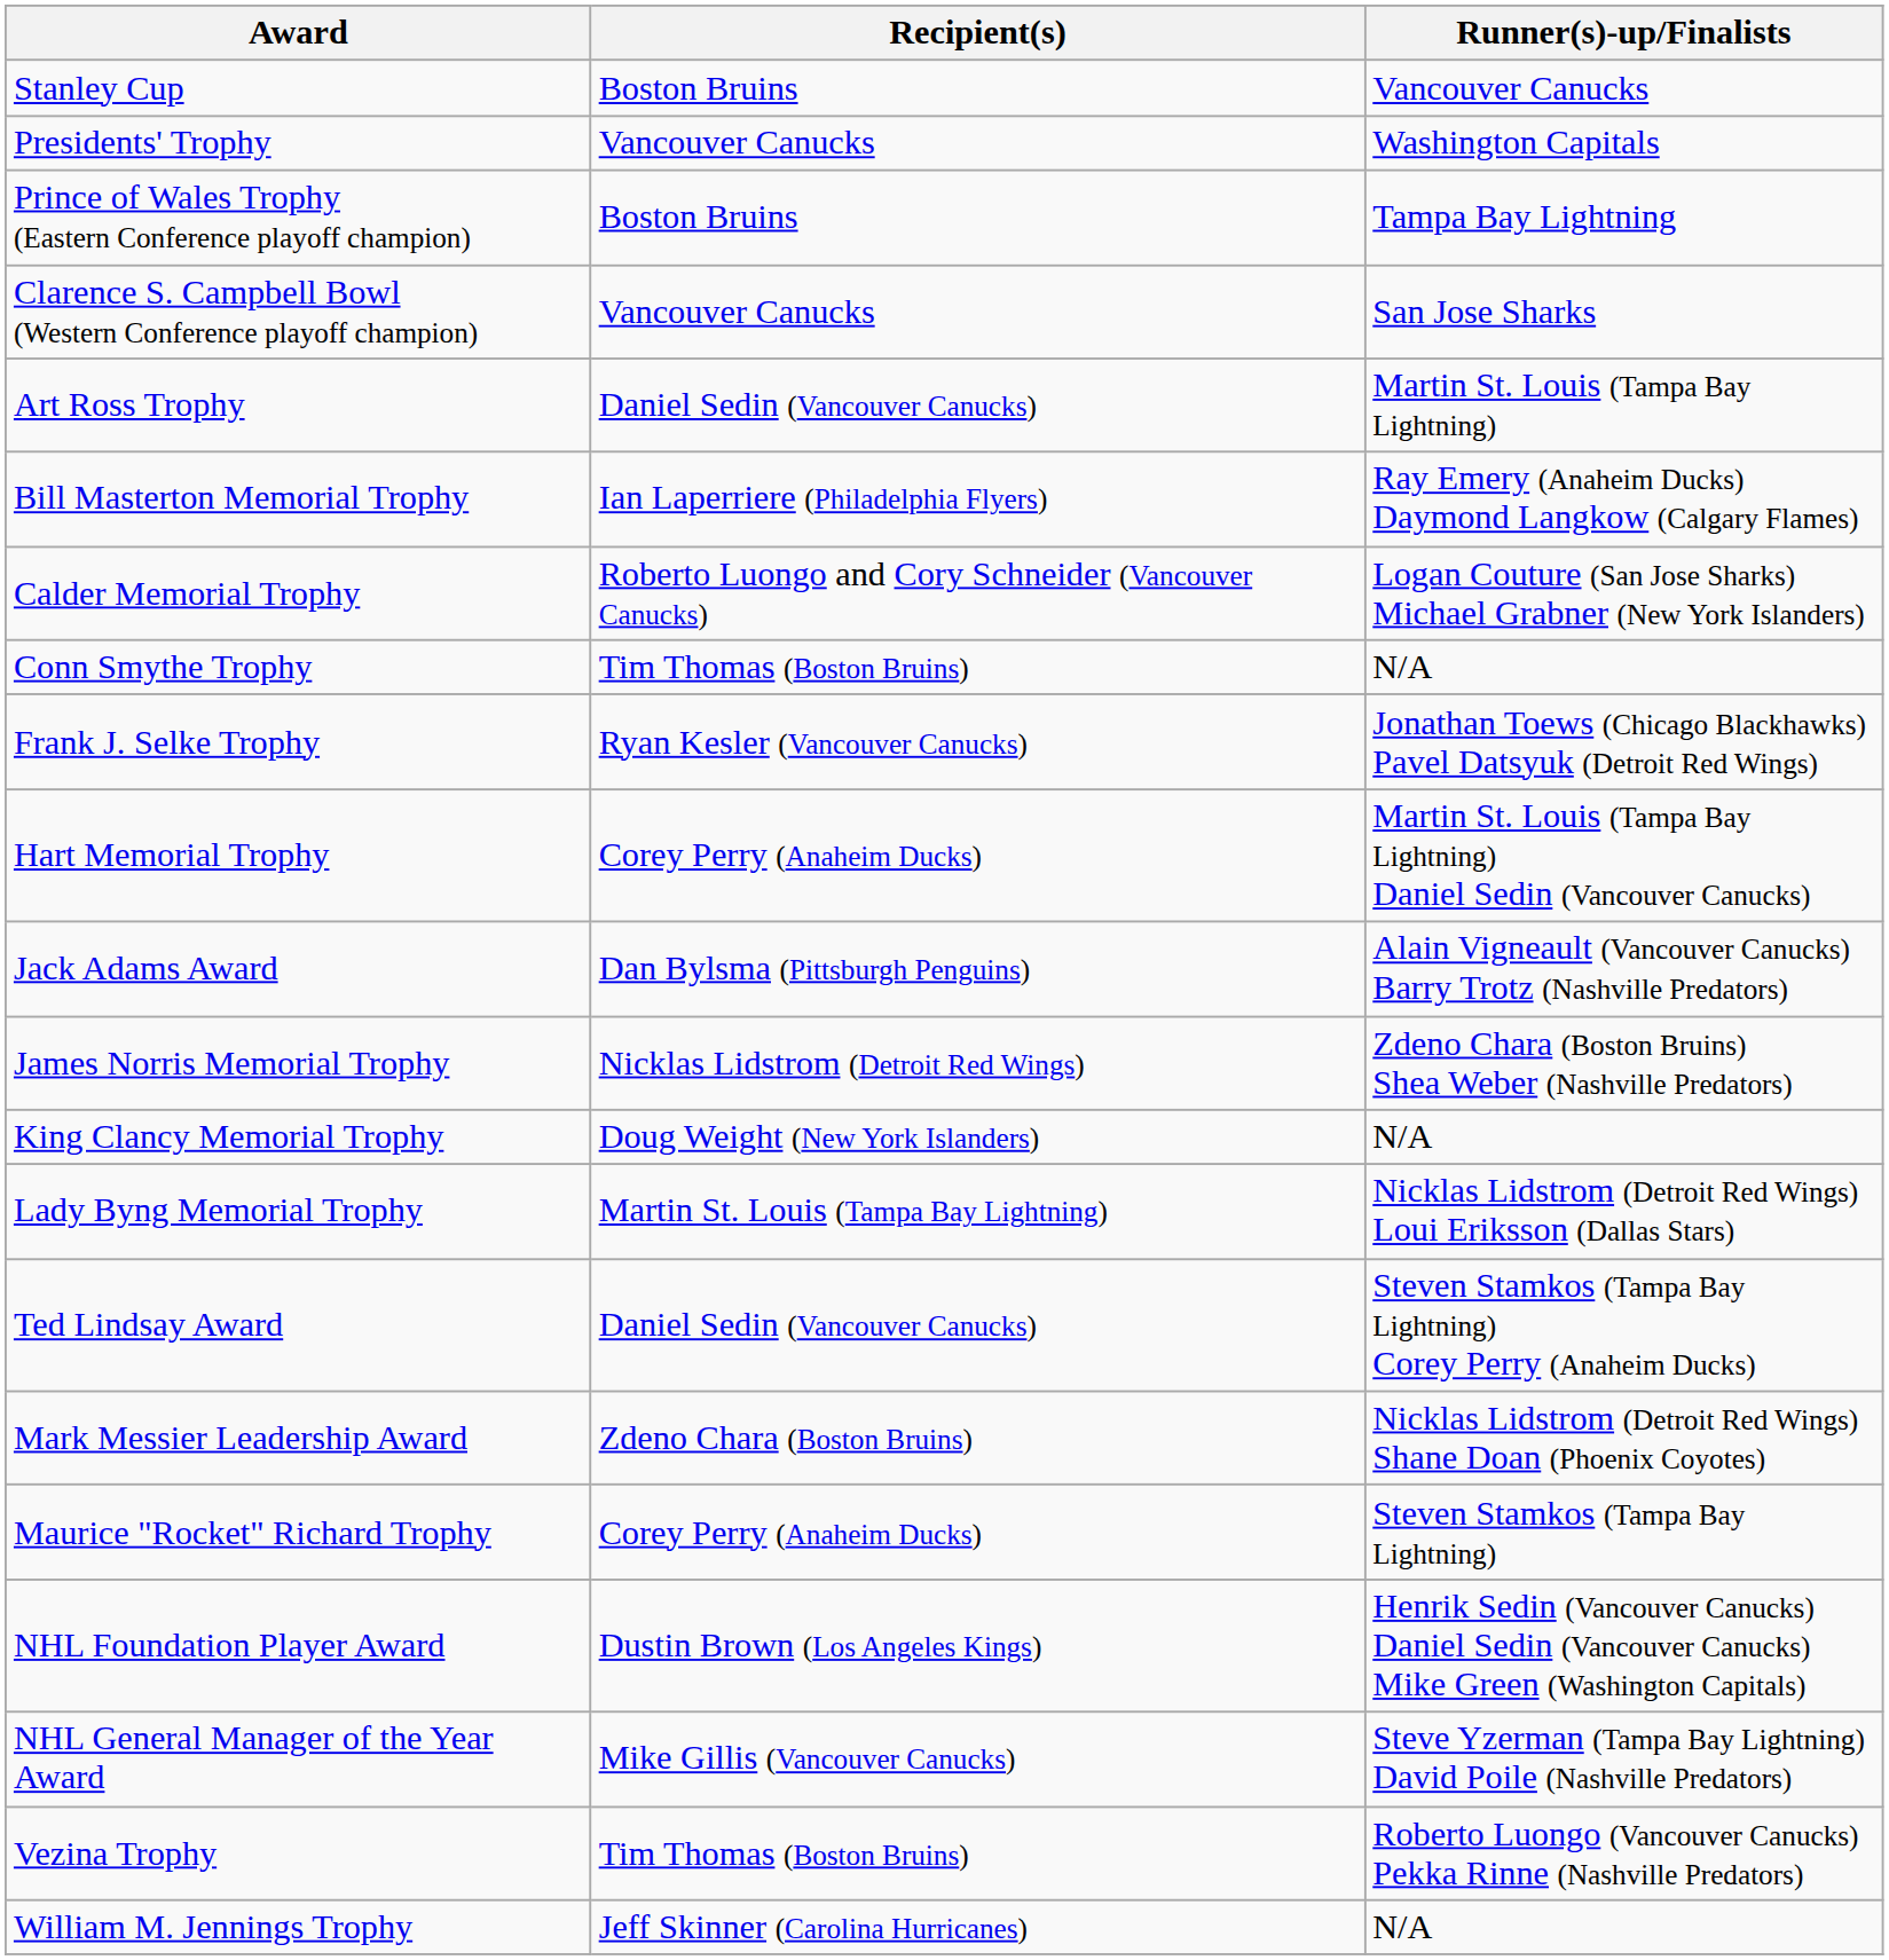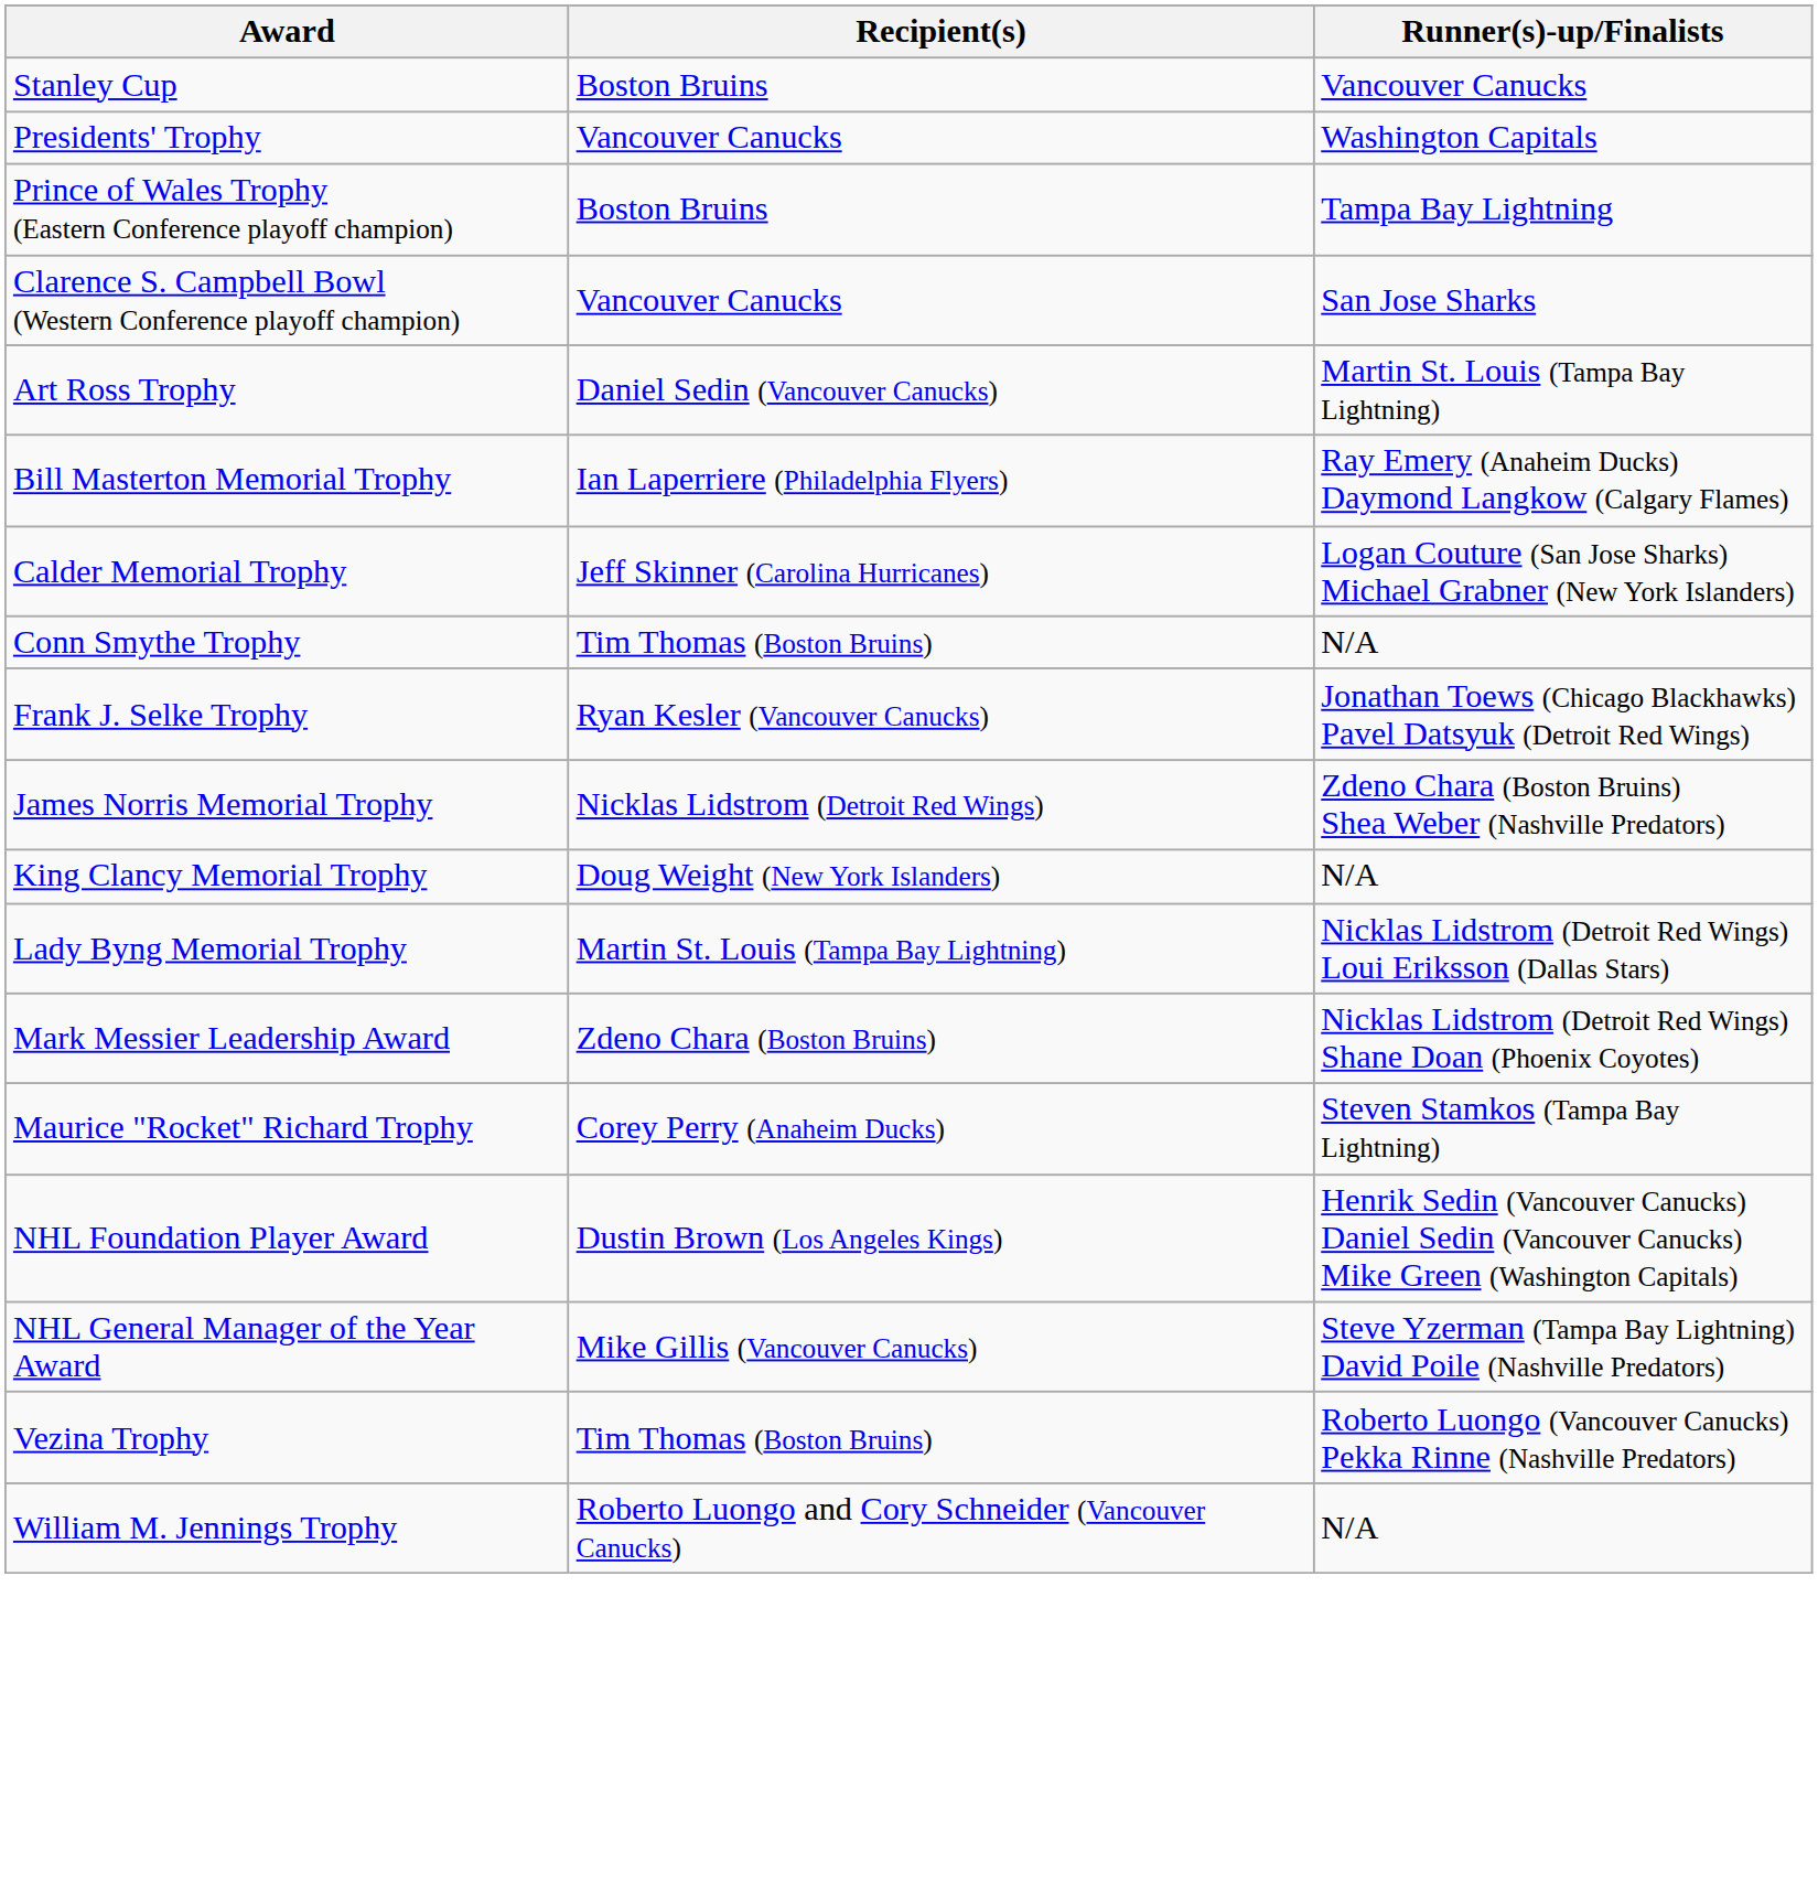 <table class="wikitable">
 <tr>
 <th>Award</th>
 <th>Recipient(s)</th>
 <th>Runner(s)-up/Finalists</th>
 </tr>
 <tr>
 <td><a href='#'>Stanley Cup</a></td>
 <td><a href='#'>Boston Bruins</a></td>
 <td><a href='#'>Vancouver Canucks</a></td>
 </tr>
 <tr>
 <td><a href='#'>Presidents' Trophy</a></td>
 <td><a href='#'>Vancouver Canucks</a></td>
 <td><a href='#'>Washington Capitals</a></td>
 </tr>
 <tr>
 <td><a href='#'>Prince of Wales Trophy</a> <br><small>(Eastern Conference playoff champion)</small></td>
 <td><a href='#'>Boston Bruins</a></td>
 <td><a href='#'>Tampa Bay Lightning</a></td>
 </tr>
 <tr>
 <td><a href='#'>Clarence S. Campbell Bowl</a> <br><small>(Western Conference playoff champion)</small></td>
 <td><a href='#'>Vancouver Canucks</a></td>
 <td><a href='#'>San Jose Sharks</a></td>
 </tr>
 <tr>
 <td><a href='#'>Art Ross Trophy</a></td>
 <td><a href='#'>Daniel Sedin</a> <small>(<a href='#'>Vancouver Canucks</a>)</small></td>
 <td><a href='#'>Martin St. Louis</a> <small>(Tampa Bay Lightning)</small></td>
 </tr>
 <tr>
 <td><a href='#'>Bill Masterton Memorial Trophy</a></td>
 <td><a href='#'>Ian Laperriere</a> <small>(<a href='#'>Philadelphia Flyers</a>)</small></td>
 <td><a href='#'>Ray Emery</a> <small>(Anaheim Ducks)</small><br> <a href='#'>Daymond Langkow</a> <small>(Calgary Flames)</small></td>
 </tr>
 <tr>
 <td><a href='#'>Calder Memorial Trophy</a></td>
-<td><a href='#'>Roberto Luongo</a> and <a href='#'>Cory Schneider</a> <small>(<a href='#'>Vancouver Canucks</a>)</small></td>
+<td><a href='#'>Jeff Skinner</a> <small>(<a href='#'>Carolina Hurricanes</a>)</small></td>
 <td><a href='#'>Logan Couture</a> <small>(San Jose Sharks)</small><br> <a href='#'>Michael Grabner</a> <small>(New York Islanders)</small></td>
 </tr>
 <tr>
 <td><a href='#'>Conn Smythe Trophy</a></td>
 <td><a href='#'>Tim Thomas</a> <small>(<a href='#'>Boston Bruins</a>)</small></td>
 <td>N/A</td>
 </tr>
 <tr>
 <td><a href='#'>Frank J. Selke Trophy</a></td>
 <td><a href='#'>Ryan Kesler</a> <small>(<a href='#'>Vancouver Canucks</a>)</small></td>
 <td><a href='#'>Jonathan Toews</a> <small>(Chicago Blackhawks)</small><br> <a href='#'>Pavel Datsyuk</a> <small>(Detroit Red Wings)</small></td>
-</tr>
-<tr>
-<td><a href='#'>Hart Memorial Trophy</a></td>
-<td><a href='#'>Corey Perry</a> <small>(<a href='#'>Anaheim Ducks</a>)</small></td>
-<td><a href='#'>Martin St. Louis</a> <small>(Tampa Bay Lightning)</small><br> <a href='#'>Daniel Sedin</a> <small>(Vancouver Canucks)</small></td>
-</tr>
-<tr>
-<td><a href='#'>Jack Adams Award</a></td>
-<td><a href='#'>Dan Bylsma</a> <small>(<a href='#'>Pittsburgh Penguins</a>)</small></td>
-<td><a href='#'>Alain Vigneault</a> <small>(Vancouver Canucks)</small><br> <a href='#'>Barry Trotz</a> <small> (Nashville Predators)</small></td>
 </tr>
 <tr>
 <td><a href='#'>James Norris Memorial Trophy</a></td>
 <td><a href='#'>Nicklas Lidstrom</a> <small>(<a href='#'>Detroit Red Wings</a>)</small></td>
 <td><a href='#'>Zdeno Chara</a> <small>(Boston Bruins)</small><br> <a href='#'>Shea Weber</a> <small>(Nashville Predators)</small></td>
 </tr>
 <tr>
 <td><a href='#'>King Clancy Memorial Trophy</a></td>
 <td><a href='#'>Doug Weight</a> <small>(<a href='#'>New York Islanders</a>)</small></td>
 <td>N/A</td>
 </tr>
 <tr>
 <td><a href='#'>Lady Byng Memorial Trophy</a></td>
 <td><a href='#'>Martin St. Louis</a> <small>(<a href='#'>Tampa Bay Lightning</a>)</small></td>
 <td><a href='#'>Nicklas Lidstrom</a> <small>(Detroit Red Wings)</small><br> <a href='#'>Loui Eriksson</a> <small>(Dallas Stars)</small></td>
-</tr>
-<tr>
-<td><a href='#'>Ted Lindsay Award</a></td>
-<td><a href='#'>Daniel Sedin</a> <small>(<a href='#'>Vancouver Canucks</a>)</small></td>
-<td><a href='#'>Steven Stamkos</a> <small>(Tampa Bay Lightning)</small><br> <a href='#'>Corey Perry</a> <small>(Anaheim Ducks)</small></td>
 </tr>
 <tr>
 <td><a href='#'>Mark Messier Leadership Award</a></td>
 <td><a href='#'>Zdeno Chara</a> <small>(<a href='#'>Boston Bruins</a>)</small></td>
 <td><a href='#'>Nicklas Lidstrom</a> <small>(Detroit Red Wings)</small><br> <a href='#'>Shane Doan</a> <small>(Phoenix Coyotes)</small></td>
 </tr>
 <tr>
 <td><a href='#'>Maurice "Rocket" Richard Trophy</a></td>
 <td><a href='#'>Corey Perry</a> <small>(<a href='#'>Anaheim Ducks</a>)</small></td>
 <td><a href='#'>Steven Stamkos</a> <small>(Tampa Bay Lightning)</small></td>
 </tr>
 <tr>
 <td><a href='#'>NHL Foundation Player Award</a></td>
 <td><a href='#'>Dustin Brown</a> <small>(<a href='#'>Los Angeles Kings</a>)</small></td>
 <td><a href='#'>Henrik Sedin</a> <small>(Vancouver Canucks)</small><br> <a href='#'>Daniel Sedin</a> <small>(Vancouver Canucks)</small><br><a href='#'>Mike Green</a> <small>(Washington Capitals)</small></td>
 </tr>
 <tr>
 <td><a href='#'>NHL General Manager of the Year Award</a></td>
 <td><a href='#'>Mike Gillis</a> <small>(<a href='#'>Vancouver Canucks</a>)</small></td>
 <td><a href='#'>Steve Yzerman</a> <small>(Tampa Bay Lightning)</small><br><a href='#'>David Poile</a> <small>(Nashville Predators)</small></td>
 </tr>
 <tr>
 <td><a href='#'>Vezina Trophy</a></td>
 <td><a href='#'>Tim Thomas</a> <small>(<a href='#'>Boston Bruins</a>)</small></td>
 <td><a href='#'>Roberto Luongo</a> <small>(Vancouver Canucks)</small><br> <a href='#'>Pekka Rinne</a> <small>(Nashville Predators)</small></td>
 </tr>
 <tr>
 <td><a href='#'>William M. Jennings Trophy</a></td>
-<td><a href='#'>Jeff Skinner</a> <small>(<a href='#'>Carolina Hurricanes</a>)</small></td>
+<td><a href='#'>Roberto Luongo</a> and <a href='#'>Cory Schneider</a> <small>(<a href='#'>Vancouver Canucks</a>)</small></td>
 <td>N/A</td>
 </tr>
 </table>
